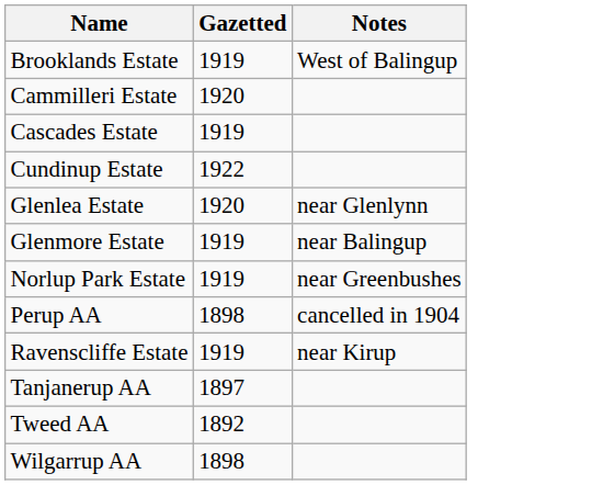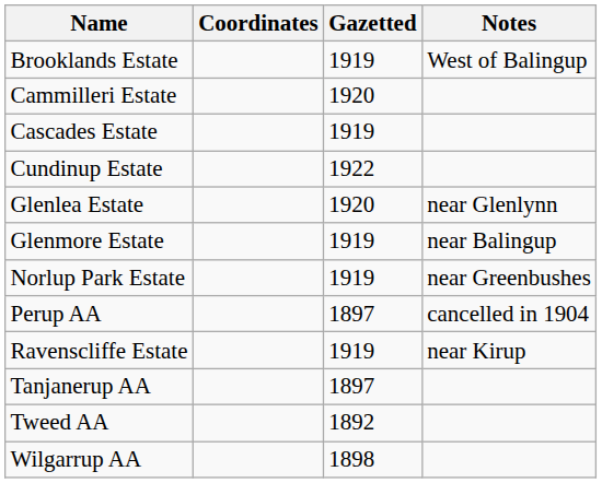 <table class="wikitable sortable">
 <tr>
 <th>Name</th>
+<th>Coordinates</th>
 <th>Gazetted</th>
 <th>Notes</th>
 </tr>
 <tr>
 <td>Brooklands Estate</td>
+<td></td>
 <td>1919</td>
 <td>West of Balingup</td>
 </tr>
 <tr>
 <td>Cammilleri Estate</td>
+<td></td>
 <td>1920</td>
 <td></td>
 </tr>
 <tr>
 <td>Cascades Estate</td>
+<td></td>
 <td>1919</td>
 <td></td>
 </tr>
 <tr>
 <td>Cundinup Estate</td>
+<td></td>
 <td>1922</td>
 <td></td>
 </tr>
 <tr>
 <td>Glenlea Estate</td>
+<td></td>
 <td>1920</td>
 <td>near Glenlynn</td>
 </tr>
 <tr>
 <td>Glenmore Estate</td>
+<td></td>
 <td>1919</td>
 <td>near Balingup</td>
 </tr>
 <tr>
 <td>Norlup Park Estate</td>
+<td></td>
 <td>1919</td>
 <td>near Greenbushes</td>
 </tr>
 <tr>
 <td>Perup AA</td>
-<td>1898</td>
+<td></td>
+<td>1897</td>
 <td>cancelled in 1904</td>
 </tr>
 <tr>
 <td>Ravenscliffe Estate</td>
+<td></td>
 <td>1919</td>
 <td>near Kirup</td>
 </tr>
 <tr>
 <td>Tanjanerup AA</td>
+<td></td>
 <td>1897</td>
 <td></td>
 </tr>
 <tr>
 <td>Tweed AA</td>
+<td></td>
 <td>1892</td>
 <td></td>
 </tr>
 <tr>
 <td>Wilgarrup AA</td>
+<td></td>
 <td>1898</td>
 <td></td>
 </tr>
 </table>
